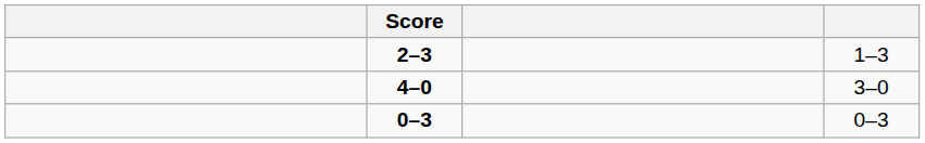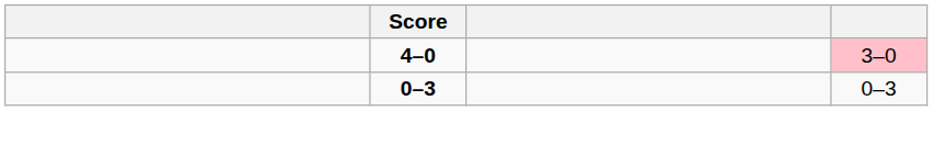 <table class="wikitable" style="text-align: center; ">
 <tr>
 <th align="right" width="270"></th>
 <th width="65">Score</th>
 <th align="left" width="270"></th>
 <th width="65"></th>
 </tr>
 <tr>
-<td align="left"></td>
-<td><strong>2–3</strong></td>
-<td align="left"><strong></strong></td>
-<td>1–3 <strong></strong></td>
-</tr>
-<tr>
 <td align="left"><strong></strong></td>
 <td><strong>4–0</strong></td>
 <td align="left"></td>
-<td>3–0 <strong></strong></td>
+<td style="background: pink;">3–0 <strong></strong></td>
 </tr>
 <tr>
 <td align="left"></td>
 <td><strong>0–3</strong></td>
 <td align="left"><strong></strong></td>
 <td>0–3 <strong></strong></td>
 </tr>
 </table>
